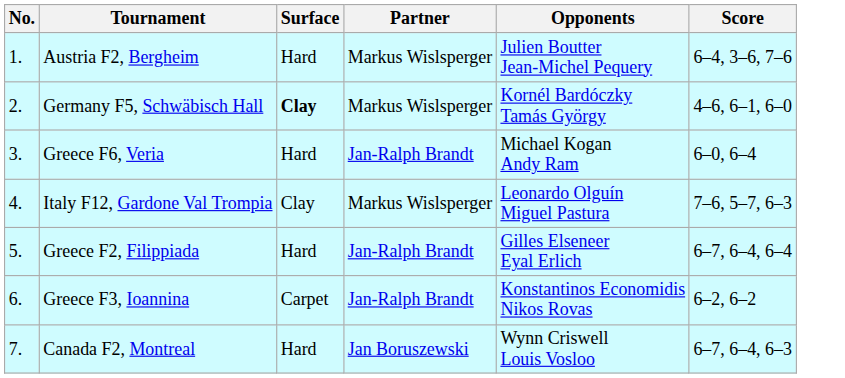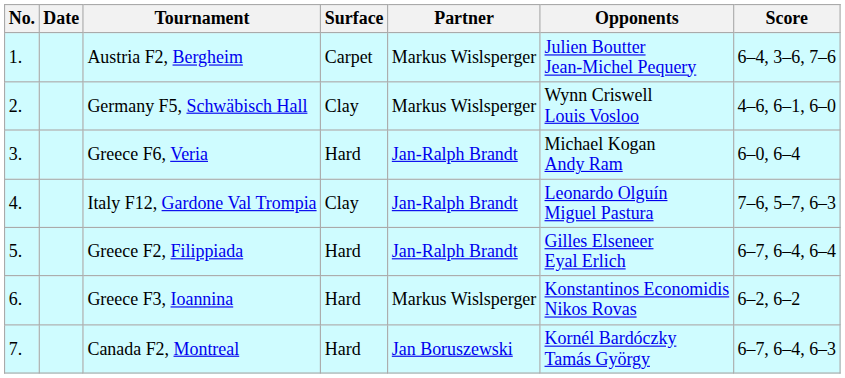 <table class="sortable wikitable">
 <tr>
 <th>No.</th>
+<th>Date</th>
 <th>Tournament</th>
 <th>Surface</th>
 <th>Partner</th>
 <th>Opponents</th>
 <th class="unsortable">Score</th>
 </tr>
 <tr style="background:#cffcff;">
 <td>1.</td>
+<td></td>
 <td>Austria F2, <a href='#'>Bergheim</a></td>
-<td>Hard</td>
+<td>Carpet</td>
 <td> Markus Wislsperger</td>
 <td> <a href='#'>Julien Boutter</a> <br>  <a href='#'>Jean-Michel Pequery</a></td>
 <td>6–4, 3–6, 7–6</td>
 </tr>
 <tr style="background:#cffcff;">
 <td>2.</td>
+<td></td>
 <td>Germany F5, <a href='#'>Schwäbisch Hall</a></td>
-<td><strong>Clay</strong></td>
+<td>Clay</td>
 <td> Markus Wislsperger</td>
-<td> <a href='#'>Kornél Bardóczky</a> <br>  <a href='#'>Tamás György</a></td>
+<td> Wynn Criswell <br>  <a href='#'>Louis Vosloo</a></td>
 <td>4–6, 6–1, 6–0</td>
 </tr>
 <tr style="background:#cffcff;">
 <td>3.</td>
+<td></td>
 <td>Greece F6, <a href='#'>Veria</a></td>
 <td>Hard</td>
 <td> <a href='#'>Jan-Ralph Brandt</a></td>
 <td> Michael Kogan <br>  <a href='#'>Andy Ram</a></td>
 <td>6–0, 6–4</td>
 </tr>
 <tr style="background:#cffcff;">
 <td>4.</td>
+<td></td>
 <td>Italy F12, <a href='#'>Gardone Val Trompia</a></td>
 <td>Clay</td>
-<td> Markus Wislsperger</td>
+<td> <a href='#'>Jan-Ralph Brandt</a></td>
 <td> <a href='#'>Leonardo Olguín</a> <br>  <a href='#'>Miguel Pastura</a></td>
 <td>7–6, 5–7, 6–3</td>
 </tr>
 <tr style="background:#cffcff;">
 <td>5.</td>
+<td></td>
 <td>Greece F2, <a href='#'>Filippiada</a></td>
 <td>Hard</td>
 <td> <a href='#'>Jan-Ralph Brandt</a></td>
 <td> <a href='#'>Gilles Elseneer</a> <br>  <a href='#'>Eyal Erlich</a></td>
 <td>6–7, 6–4, 6–4</td>
 </tr>
 <tr style="background:#cffcff;">
 <td>6.</td>
+<td></td>
 <td>Greece F3, <a href='#'>Ioannina</a></td>
-<td>Carpet</td>
-<td> <a href='#'>Jan-Ralph Brandt</a></td>
+<td>Hard</td>
+<td> Markus Wislsperger</td>
 <td> <a href='#'>Konstantinos Economidis</a> <br>  <a href='#'>Nikos Rovas</a></td>
 <td>6–2, 6–2</td>
 </tr>
 <tr style="background:#cffcff;">
 <td>7.</td>
+<td></td>
 <td>Canada F2, <a href='#'>Montreal</a></td>
 <td>Hard</td>
 <td> <a href='#'>Jan Boruszewski</a></td>
-<td> Wynn Criswell <br>  <a href='#'>Louis Vosloo</a></td>
+<td> <a href='#'>Kornél Bardóczky</a> <br>  <a href='#'>Tamás György</a></td>
 <td>6–7, 6–4, 6–3</td>
 </tr>
 </table>
